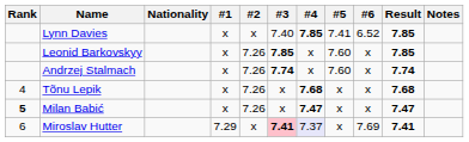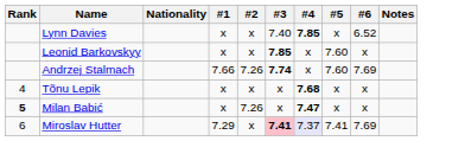 <table class="wikitable sortable" style="text-align:center">
 <tr>
 <th>Rank</th>
 <th>Name</th>
 <th>Nationality</th>
 <th>#1</th>
 <th>#2</th>
 <th>#3</th>
 <th>#4</th>
 <th>#5</th>
 <th>#6</th>
-<th>Result</th>
 <th>Notes</th>
 </tr>
 <tr>
 <td></td>
 <td align="left"><a href='#'>Lynn Davies</a></td>
 <td align=left></td>
 <td>x</td>
 <td>x</td>
 <td>7.40</td>
 <td><strong>7.85</strong></td>
-<td>7.41</td>
+<td>x</td>
 <td>6.52</td>
-<td><strong>7.85</strong></td>
 <td></td>
 </tr>
 <tr>
 <td></td>
 <td align="left"><a href='#'>Leonid Barkovskyy</a></td>
 <td align=left></td>
 <td>x</td>
-<td>7.26</td>
+<td>x</td>
 <td><strong>7.85</strong></td>
 <td>x</td>
 <td>7.60</td>
 <td>x</td>
-<td><strong>7.85</strong></td>
 <td></td>
 </tr>
 <tr>
 <td></td>
 <td align="left"><a href='#'>Andrzej Stalmach</a></td>
 <td align=left></td>
-<td>x</td>
+<td>7.66</td>
 <td>7.26</td>
 <td><strong>7.74</strong></td>
 <td>x</td>
 <td>7.60</td>
-<td>x</td>
-<td><strong>7.74</strong></td>
+<td>7.69</td>
 <td></td>
 </tr>
 <tr>
 <td>4</td>
 <td align="left"><a href='#'>Tõnu Lepik</a></td>
 <td align=left></td>
 <td>x</td>
-<td>7.26</td>
+<td>x</td>
 <td>x</td>
 <td><strong>7.68</strong></td>
 <td>x</td>
 <td>x</td>
-<td><strong>7.68</strong></td>
 <td></td>
 </tr>
 <tr>
 <td><strong>5</strong></td>
 <td align="left"><a href='#'>Milan Babić</a></td>
 <td align=left></td>
 <td>x</td>
 <td>7.26</td>
 <td>x</td>
 <td><strong>7.47</strong></td>
 <td>x</td>
 <td>x</td>
-<td><strong>7.47</strong></td>
 <td></td>
 </tr>
 <tr>
 <td>6</td>
 <td align="left"><a href='#'>Miroslav Hutter</a></td>
 <td align=left></td>
 <td>7.29</td>
 <td>x</td>
 <td style="background: pink;"><strong>7.41</strong></td>
 <td style="background: lavender;">7.37</td>
-<td>x</td>
+<td>7.41</td>
 <td>7.69</td>
-<td><strong>7.41</strong></td>
 <td></td>
 </tr>
 </table>
